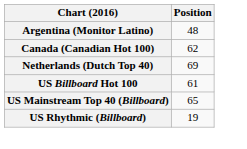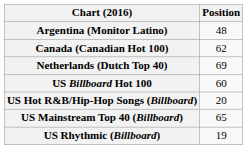 <table class="wikitable plainrowheaders sortable" style="text-align:center">
 <tr>
 <th scope="col">Chart (2016)</th>
 <th scope="col">Position</th>
 </tr>
 <tr>
 <th scope="row">Argentina (Monitor Latino)</th>
 <td>48</td>
 </tr>
 <tr>
 <th scope="row">Canada (Canadian Hot 100)</th>
 <td>62</td>
 </tr>
 <tr>
 <th scope="row">Netherlands (Dutch Top 40)</th>
 <td>69</td>
 </tr>
 <tr>
 <th scope="row">US <em>Billboard</em> Hot 100</th>
-<td>61</td>
+<td>60</td>
+</tr>
+<tr>
+<th scope="row">US Hot R&B/Hip-Hop Songs (<em>Billboard</em>)</th>
+<td>20</td>
 </tr>
 <tr>
 <th scope="row">US Mainstream Top 40 (<em>Billboard</em>)</th>
 <td>65</td>
 </tr>
 <tr>
 <th scope="row">US Rhythmic (<em>Billboard</em>)</th>
 <td>19</td>
 </tr>
 </table>
